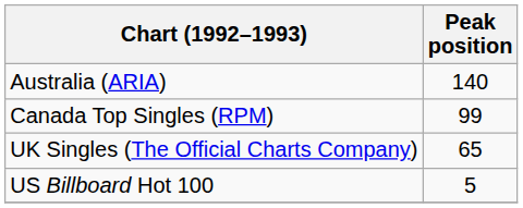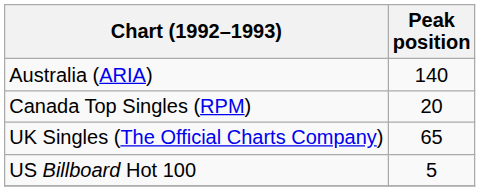 <table class="wikitable">
 <tr>
 <th>Chart (1992–1993)</th>
 <th>Peak<br>position</th>
 </tr>
 <tr>
 <td>Australia (<a href='#'>ARIA</a>)</td>
 <td align="center">140</td>
 </tr>
 <tr>
 <td>Canada Top Singles (<a href='#'>RPM</a>)</td>
-<td align="center">99</td>
+<td align="center">20</td>
 </tr>
 <tr>
 <td>UK Singles (<a href='#'>The Official Charts Company</a>)</td>
 <td align="center">65</td>
 </tr>
 <tr>
 <td>US <em>Billboard</em> Hot 100</td>
 <td align="center">5</td>
 </tr>
 <tr>
 </tr>
 </table>
